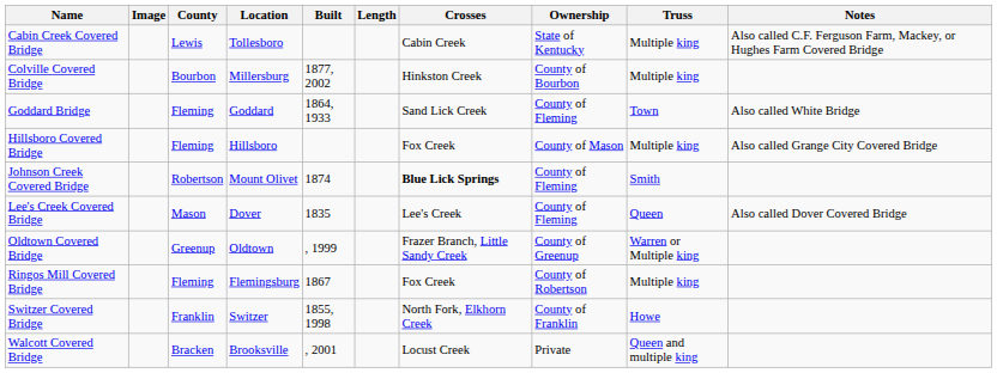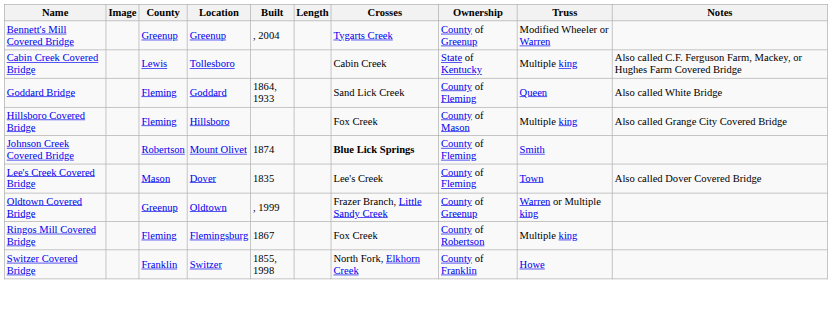 <table class="wikitable sortable">
 <tr>
 <th>Name</th>
 <th class=unsortable>Image</th>
 <th>County</th>
 <th>Location</th>
 <th>Built</th>
 <th>Length</th>
 <th>Crosses</th>
 <th>Ownership</th>
 <th>Truss</th>
 <th>Notes</th>
 </tr>
 <tr>
+<td><a href='#'>Bennett's Mill Covered Bridge</a></td>
+<td></td>
+<td><a href='#'>Greenup</a></td>
+<td><a href='#'>Greenup</a><br><small></small></td>
+<td>, 2004</td>
+<td></td>
+<td><a href='#'>Tygarts Creek</a></td>
+<td><a href='#'>County</a> of <a href='#'>Greenup</a></td>
+<td>Modified Wheeler or <a href='#'>Warren</a></td>
+<td></td>
+</tr>
+<tr>
 <td><a href='#'>Cabin Creek Covered Bridge</a></td>
 <td></td>
 <td><a href='#'>Lewis</a></td>
 <td><a href='#'>Tollesboro</a><br><small></small></td>
 <td></td>
 <td></td>
 <td>Cabin Creek</td>
 <td><a href='#'>State</a> of <a href='#'>Kentucky</a></td>
 <td>Multiple <a href='#'>king</a></td>
 <td>Also called C.F. Ferguson Farm, Mackey, or Hughes Farm Covered Bridge</td>
 </tr>
 <tr>
-<td><a href='#'>Colville Covered Bridge</a></td>
-<td></td>
-<td><a href='#'>Bourbon</a></td>
-<td><a href='#'>Millersburg</a><br><small></small></td>
-<td>1877, 2002</td>
-<td></td>
-<td>Hinkston Creek</td>
-<td><a href='#'>County</a> of <a href='#'>Bourbon</a></td>
-<td>Multiple <a href='#'>king</a></td>
-<td></td>
-</tr>
-<tr>
 <td><a href='#'>Goddard Bridge</a></td>
 <td></td>
 <td><a href='#'>Fleming</a></td>
 <td><a href='#'>Goddard</a><br><small></small></td>
 <td>1864, 1933</td>
 <td></td>
 <td>Sand Lick Creek</td>
 <td><a href='#'>County</a> of <a href='#'>Fleming</a></td>
-<td><a href='#'>Town</a></td>
+<td><a href='#'>Queen</a></td>
 <td>Also called White Bridge</td>
 </tr>
 <tr>
 <td><a href='#'>Hillsboro Covered Bridge</a></td>
 <td></td>
 <td><a href='#'>Fleming</a></td>
 <td><a href='#'>Hillsboro</a><br><small></small></td>
 <td></td>
 <td></td>
 <td>Fox Creek</td>
 <td><a href='#'>County</a> of <a href='#'>Mason</a></td>
 <td>Multiple <a href='#'>king</a></td>
 <td>Also called Grange City Covered Bridge</td>
 </tr>
 <tr>
 <td><a href='#'>Johnson Creek Covered Bridge</a></td>
 <td></td>
 <td><a href='#'>Robertson</a></td>
 <td><a href='#'>Mount Olivet</a><br><small></small></td>
 <td>1874</td>
 <td></td>
 <td><strong>Blue Lick Springs</strong></td>
 <td><a href='#'>County</a> of <a href='#'>Fleming</a></td>
 <td><a href='#'>Smith</a></td>
 <td></td>
 </tr>
 <tr>
 <td><a href='#'>Lee's Creek Covered Bridge</a></td>
 <td></td>
 <td><a href='#'>Mason</a></td>
 <td><a href='#'>Dover</a><br><small></small></td>
 <td>1835</td>
 <td></td>
 <td>Lee's Creek</td>
 <td><a href='#'>County</a> of <a href='#'>Fleming</a></td>
-<td><a href='#'>Queen</a></td>
+<td><a href='#'>Town</a></td>
 <td>Also called Dover Covered Bridge</td>
 </tr>
 <tr>
 <td><a href='#'>Oldtown Covered Bridge</a></td>
 <td></td>
 <td><a href='#'>Greenup</a></td>
 <td><a href='#'>Oldtown</a><br><small></small></td>
 <td>, 1999</td>
 <td></td>
 <td>Frazer Branch, <a href='#'>Little Sandy Creek</a></td>
 <td><a href='#'>County</a> of <a href='#'>Greenup</a></td>
 <td><a href='#'>Warren</a> or Multiple <a href='#'>king</a></td>
 <td></td>
 </tr>
 <tr>
 <td><a href='#'>Ringos Mill Covered Bridge</a></td>
 <td></td>
 <td><a href='#'>Fleming</a></td>
 <td><a href='#'>Flemingsburg</a><br><small></small></td>
 <td>1867</td>
 <td></td>
 <td>Fox Creek</td>
 <td><a href='#'>County</a> of <a href='#'>Robertson</a></td>
 <td>Multiple <a href='#'>king</a></td>
 <td></td>
 </tr>
 <tr>
 <td><a href='#'>Switzer Covered Bridge</a></td>
 <td></td>
 <td><a href='#'>Franklin</a></td>
 <td><a href='#'>Switzer</a><br><small></small></td>
 <td>1855, 1998</td>
 <td></td>
 <td>North Fork, <a href='#'>Elkhorn Creek</a></td>
 <td><a href='#'>County</a> of <a href='#'>Franklin</a></td>
 <td><a href='#'>Howe</a></td>
 <td></td>
 </tr>
-<tr>
-<td><a href='#'>Walcott Covered Bridge</a></td>
-<td></td>
-<td><a href='#'>Bracken</a></td>
-<td><a href='#'>Brooksville</a><br><small></small></td>
-<td>, 2001</td>
-<td></td>
-<td>Locust Creek</td>
-<td>Private</td>
-<td><a href='#'>Queen</a> and multiple <a href='#'>king</a></td>
-<td></td>
-</tr>
 </table>
